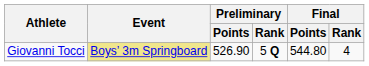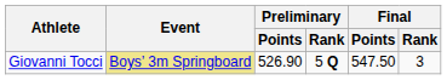 <table class="wikitable" border="1" style="font-size:90%">
 <tr>
 <th rowspan=2>Athlete</th>
 <th rowspan=2>Event</th>
 <th colspan=2>Preliminary</th>
 <th colspan=2>Final</th>
 </tr>
 <tr>
 <th>Points</th>
 <th>Rank</th>
 <th>Points</th>
 <th>Rank</th>
 </tr>
 <tr>
 <td rowspan=1><a href='#'>Giovanni Tocci</a></td>
 <td style="background: khaki;"><a href='#'>Boys’ 3m Springboard</a></td>
 <td align=center>526.90</td>
 <td align=center>5 <strong>Q</strong></td>
-<td align=center>544.80</td>
-<td align=center>4</td>
+<td align=center>547.50</td>
+<td align=center>3</td>
 </tr>
 </table>
